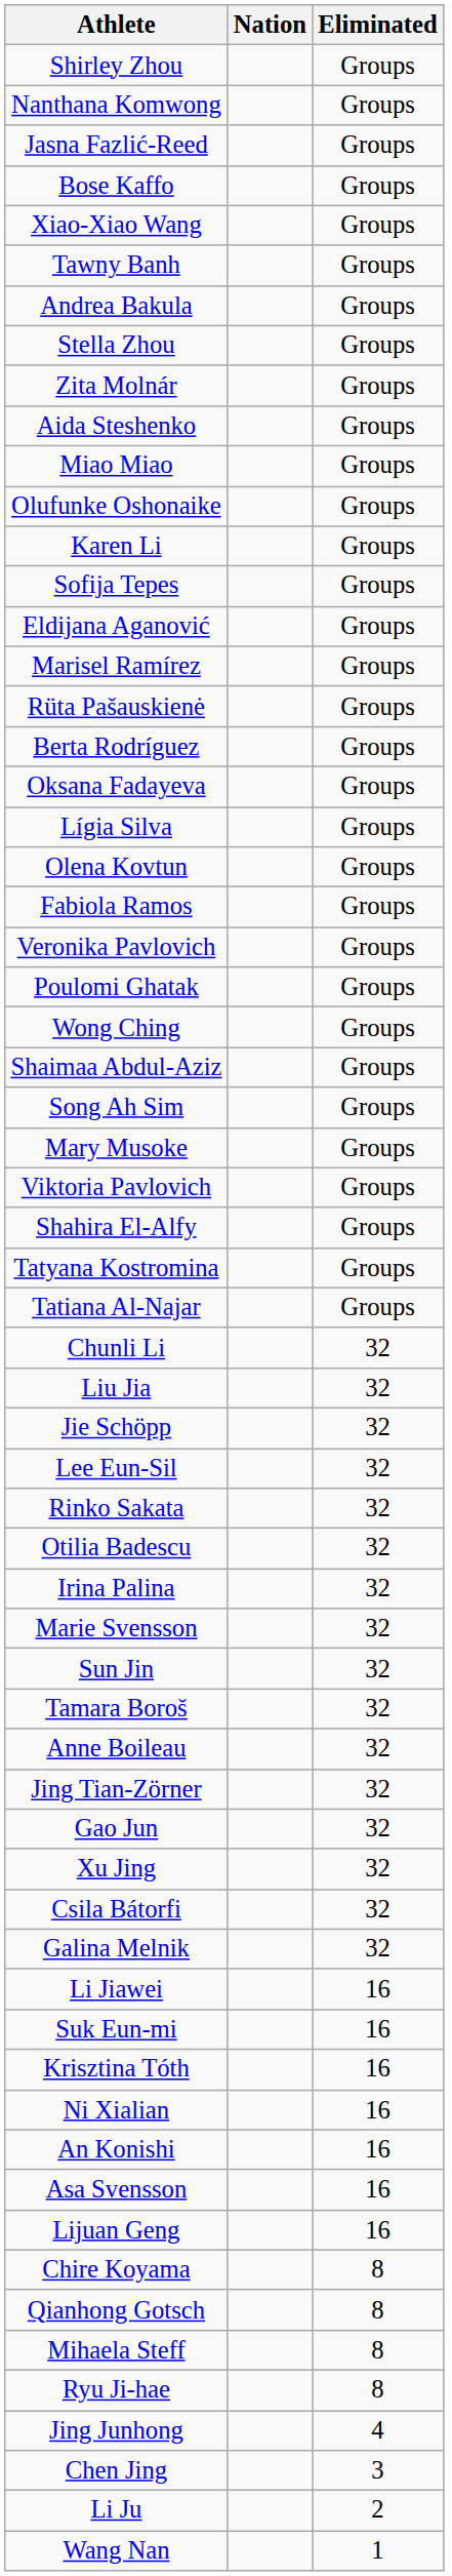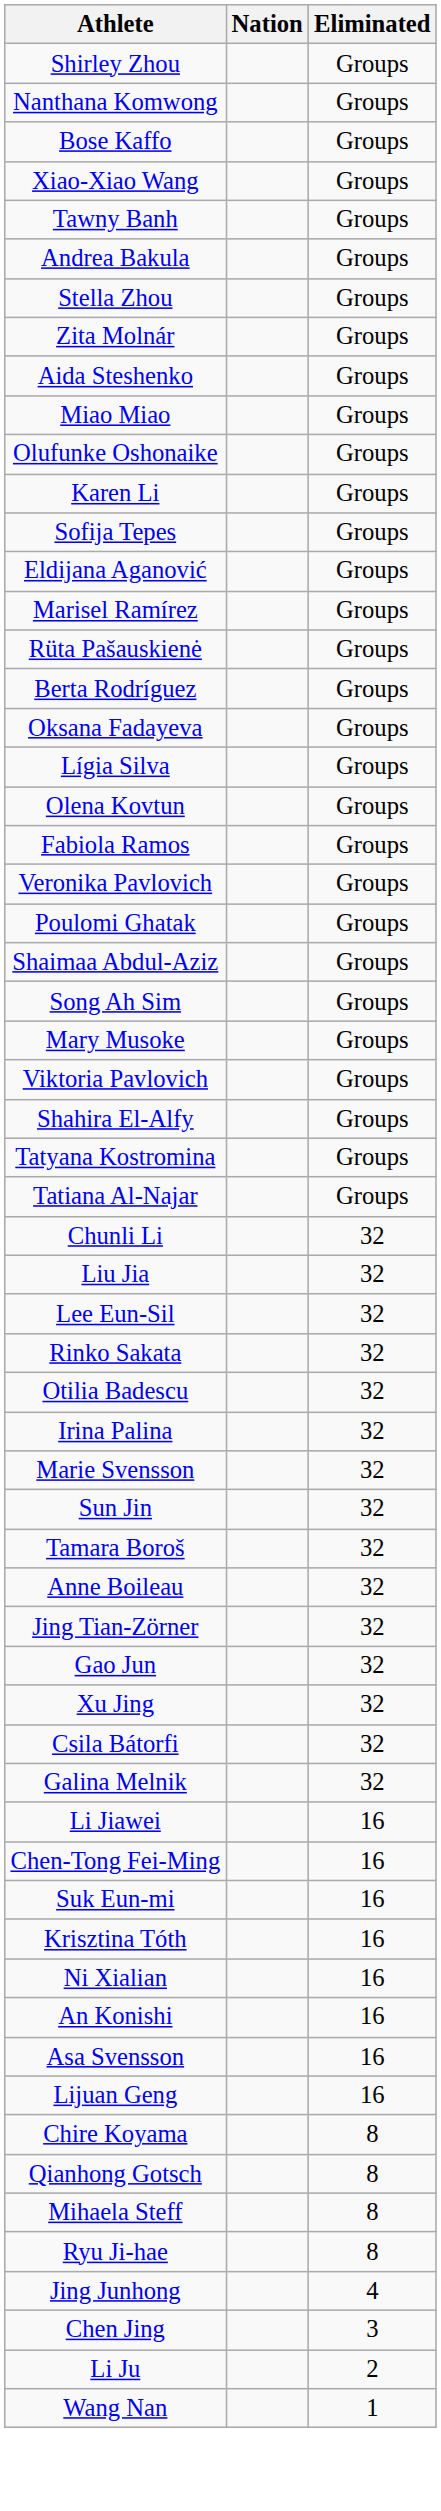 <table class="wikitable sortable  mw-collapsible mw-collapsed" style="text-align:center">
 <tr>
 <th>Athlete</th>
 <th>Nation</th>
 <th>Eliminated</th>
 </tr>
 <tr>
 <td><a href='#'>Shirley Zhou</a></td>
 <td></td>
 <td>Groups</td>
 </tr>
 <tr>
 <td><a href='#'>Nanthana Komwong</a></td>
-<td></td>
-<td>Groups</td>
-</tr>
-<tr>
-<td><a href='#'>Jasna Fazlić-Reed</a></td>
 <td></td>
 <td>Groups</td>
 </tr>
 <tr>
 <td><a href='#'>Bose Kaffo</a></td>
 <td></td>
 <td>Groups</td>
 </tr>
 <tr>
 <td><a href='#'>Xiao-Xiao Wang</a></td>
 <td></td>
 <td>Groups</td>
 </tr>
 <tr>
 <td><a href='#'>Tawny Banh</a></td>
 <td></td>
 <td>Groups</td>
 </tr>
 <tr>
 <td><a href='#'>Andrea Bakula</a></td>
 <td></td>
 <td>Groups</td>
 </tr>
 <tr>
 <td><a href='#'>Stella Zhou</a></td>
 <td></td>
 <td>Groups</td>
 </tr>
 <tr>
 <td><a href='#'>Zita Molnár</a></td>
 <td></td>
 <td>Groups</td>
 </tr>
 <tr>
 <td><a href='#'>Aida Steshenko</a></td>
 <td></td>
 <td>Groups</td>
 </tr>
 <tr>
 <td><a href='#'>Miao Miao</a></td>
 <td></td>
 <td>Groups</td>
 </tr>
 <tr>
 <td><a href='#'>Olufunke Oshonaike</a></td>
 <td></td>
 <td>Groups</td>
 </tr>
 <tr>
 <td><a href='#'>Karen Li</a></td>
 <td></td>
 <td>Groups</td>
 </tr>
 <tr>
 <td><a href='#'>Sofija Tepes</a></td>
 <td></td>
 <td>Groups</td>
 </tr>
 <tr>
 <td><a href='#'>Eldijana Aganović</a></td>
 <td></td>
 <td>Groups</td>
 </tr>
 <tr>
 <td><a href='#'>Marisel Ramírez</a></td>
 <td></td>
 <td>Groups</td>
 </tr>
 <tr>
 <td><a href='#'>Rüta Pašauskienė</a></td>
 <td></td>
 <td>Groups</td>
 </tr>
 <tr>
 <td><a href='#'>Berta Rodríguez</a></td>
 <td></td>
 <td>Groups</td>
 </tr>
 <tr>
 <td><a href='#'>Oksana Fadayeva</a></td>
 <td></td>
 <td>Groups</td>
 </tr>
 <tr>
 <td><a href='#'>Lígia Silva</a></td>
 <td></td>
 <td>Groups</td>
 </tr>
 <tr>
 <td><a href='#'>Olena Kovtun</a></td>
 <td></td>
 <td>Groups</td>
 </tr>
 <tr>
 <td><a href='#'>Fabiola Ramos</a></td>
 <td></td>
 <td>Groups</td>
 </tr>
 <tr>
 <td><a href='#'>Veronika Pavlovich</a></td>
 <td></td>
 <td>Groups</td>
 </tr>
 <tr>
 <td><a href='#'>Poulomi Ghatak</a></td>
 <td></td>
 <td>Groups</td>
 </tr>
 <tr>
-<td><a href='#'>Wong Ching</a></td>
-<td></td>
-<td>Groups</td>
-</tr>
-<tr>
 <td><a href='#'>Shaimaa Abdul-Aziz</a></td>
 <td></td>
 <td>Groups</td>
 </tr>
 <tr>
 <td><a href='#'>Song Ah Sim</a></td>
 <td></td>
 <td>Groups</td>
 </tr>
 <tr>
 <td><a href='#'>Mary Musoke</a></td>
 <td></td>
 <td>Groups</td>
 </tr>
 <tr>
 <td><a href='#'>Viktoria Pavlovich</a></td>
 <td></td>
 <td>Groups</td>
 </tr>
 <tr>
 <td><a href='#'>Shahira El-Alfy</a></td>
 <td></td>
 <td>Groups</td>
 </tr>
 <tr>
 <td><a href='#'>Tatyana Kostromina</a></td>
 <td></td>
 <td>Groups</td>
 </tr>
 <tr>
 <td><a href='#'>Tatiana Al-Najar</a></td>
 <td></td>
 <td>Groups</td>
 </tr>
 <tr>
 <td><a href='#'>Chunli Li</a></td>
 <td></td>
 <td>32</td>
 </tr>
 <tr>
 <td><a href='#'>Liu Jia</a></td>
-<td></td>
-<td>32</td>
-</tr>
-<tr>
-<td><a href='#'>Jie Schöpp</a></td>
 <td></td>
 <td>32</td>
 </tr>
 <tr>
 <td><a href='#'>Lee Eun-Sil</a></td>
 <td></td>
 <td>32</td>
 </tr>
 <tr>
 <td><a href='#'>Rinko Sakata</a></td>
 <td></td>
 <td>32</td>
 </tr>
 <tr>
 <td><a href='#'>Otilia Badescu</a></td>
 <td></td>
 <td>32</td>
 </tr>
 <tr>
 <td><a href='#'>Irina Palina</a></td>
 <td></td>
 <td>32</td>
 </tr>
 <tr>
 <td><a href='#'>Marie Svensson</a></td>
 <td></td>
 <td>32</td>
 </tr>
 <tr>
 <td><a href='#'>Sun Jin</a></td>
 <td></td>
 <td>32</td>
 </tr>
 <tr>
 <td><a href='#'>Tamara Boroš</a></td>
 <td></td>
 <td>32</td>
 </tr>
 <tr>
 <td><a href='#'>Anne Boileau</a></td>
 <td></td>
 <td>32</td>
 </tr>
 <tr>
 <td><a href='#'>Jing Tian-Zörner</a></td>
 <td></td>
 <td>32</td>
 </tr>
 <tr>
 <td><a href='#'>Gao Jun</a></td>
 <td></td>
 <td>32</td>
 </tr>
 <tr>
 <td><a href='#'>Xu Jing</a></td>
 <td></td>
 <td>32</td>
 </tr>
 <tr>
 <td><a href='#'>Csila Bátorfi</a></td>
 <td></td>
 <td>32</td>
 </tr>
 <tr>
 <td><a href='#'>Galina Melnik</a></td>
 <td></td>
 <td>32</td>
 </tr>
 <tr>
 <td><a href='#'>Li Jiawei</a></td>
 <td></td>
 <td>16</td>
 </tr>
 <tr>
+<td><a href='#'>Chen-Tong Fei-Ming</a></td>
+<td></td>
+<td>16</td>
+</tr>
+<tr>
 <td><a href='#'>Suk Eun-mi</a></td>
 <td></td>
 <td>16</td>
 </tr>
 <tr>
 <td><a href='#'>Krisztina Tóth</a></td>
 <td></td>
 <td>16</td>
 </tr>
 <tr>
 <td><a href='#'>Ni Xialian</a></td>
 <td></td>
 <td>16</td>
 </tr>
 <tr>
 <td><a href='#'>An Konishi</a></td>
 <td></td>
 <td>16</td>
 </tr>
 <tr>
 <td><a href='#'>Asa Svensson</a></td>
 <td></td>
 <td>16</td>
 </tr>
 <tr>
 <td><a href='#'>Lijuan Geng</a></td>
 <td></td>
 <td>16</td>
 </tr>
 <tr>
 <td><a href='#'>Chire Koyama</a></td>
 <td></td>
 <td>8</td>
 </tr>
 <tr>
 <td><a href='#'>Qianhong Gotsch</a></td>
 <td></td>
 <td>8</td>
 </tr>
 <tr>
 <td><a href='#'>Mihaela Steff</a></td>
 <td></td>
 <td>8</td>
 </tr>
 <tr>
 <td><a href='#'>Ryu Ji-hae</a></td>
 <td></td>
 <td>8</td>
 </tr>
 <tr>
 <td><a href='#'>Jing Junhong</a></td>
 <td></td>
 <td>4</td>
 </tr>
 <tr>
 <td><a href='#'>Chen Jing</a></td>
 <td></td>
 <td>3</td>
 </tr>
 <tr>
 <td><a href='#'>Li Ju</a></td>
 <td></td>
 <td>2</td>
 </tr>
 <tr>
 <td><a href='#'>Wang Nan</a></td>
 <td></td>
 <td>1</td>
 </tr>
 </table>
